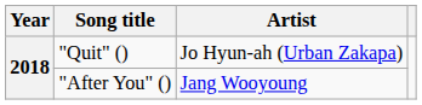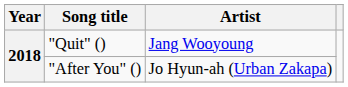 <table class="wikitable plainrowheaders sortable">
 <tr>
 <th scope="col" class="unsortable">Year</th>
 <th scope="col">Song title</th>
 <th scope="col">Artist</th>
 <th scope="col" class="unsortable"></th>
 </tr>
 <tr>
 <th scope="row" rowspan="2">2018</th>
 <td>"Quit" ()</td>
-<td>Jo Hyun-ah (<a href='#'>Urban Zakapa</a>)</td>
+<td><a href='#'>Jang Wooyoung</a></td>
 <td rowspan="2" style="text-align:center"></td>
 </tr>
 <tr>
 <td>"After You" ()</td>
-<td><a href='#'>Jang Wooyoung</a></td>
+<td>Jo Hyun-ah (<a href='#'>Urban Zakapa</a>)</td>
 </tr>
 </table>
